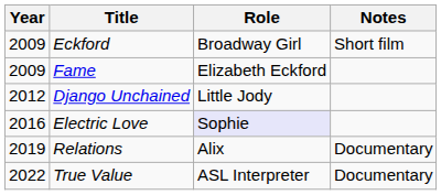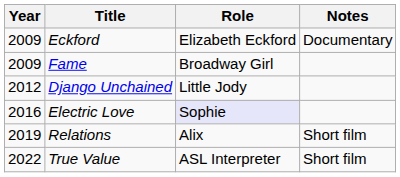 <table class="wikitable sortable">
 <tr>
 <th>Year</th>
 <th>Title</th>
 <th>Role</th>
 <th class="unsortable">Notes</th>
 </tr>
 <tr>
 <td>2009</td>
 <td><em>Eckford</em></td>
-<td>Broadway Girl</td>
-<td>Short film</td>
+<td>Elizabeth Eckford</td>
+<td>Documentary</td>
 </tr>
 <tr>
 <td>2009</td>
 <td><em><a href='#'>Fame</a></em></td>
-<td>Elizabeth Eckford</td>
+<td>Broadway Girl</td>
 <td></td>
 </tr>
 <tr>
 <td>2012</td>
 <td><em><a href='#'>Django Unchained</a></em></td>
 <td>Little Jody</td>
 <td></td>
 </tr>
 <tr>
 <td>2016</td>
 <td><em>Electric Love</em></td>
 <td style="background: lavender;">Sophie</td>
 <td></td>
 </tr>
 <tr>
 <td>2019</td>
 <td><em>Relations</em></td>
 <td>Alix</td>
-<td>Documentary</td>
+<td>Short film</td>
 </tr>
 <tr>
 <td>2022</td>
 <td><em>True Value</em></td>
 <td>ASL Interpreter</td>
-<td>Documentary</td>
+<td>Short film</td>
 </tr>
 </table>
